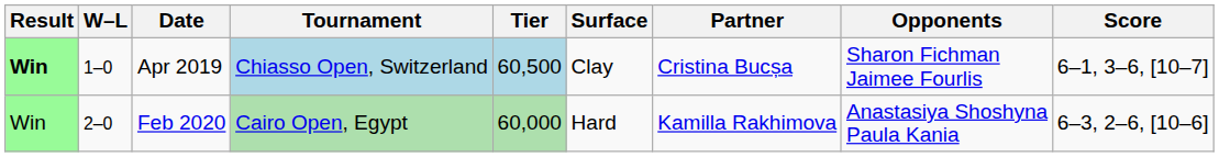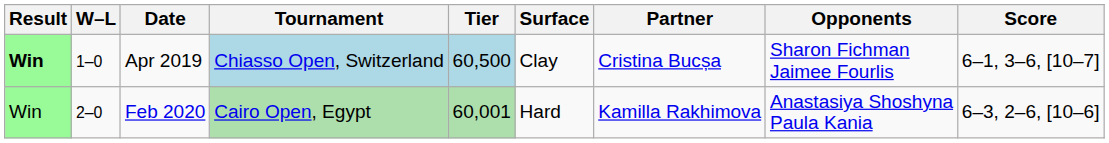 <table class="sortable wikitable">
 <tr>
 <th>Result</th>
 <th class=unsortable>W–L</th>
 <th>Date</th>
 <th>Tournament</th>
 <th>Tier</th>
 <th>Surface</th>
 <th>Partner</th>
 <th>Opponents</th>
 <th class=unsortable>Score</th>
 </tr>
 <tr>
 <td style=background:#98fb98><strong>Win</strong></td>
 <td><small>1–0</small></td>
 <td>Apr 2019</td>
 <td bgcolor=lightblue><a href='#'>Chiasso Open</a>, Switzerland</td>
 <td bgcolor=lightblue>60,500</td>
 <td>Clay</td>
 <td> <a href='#'>Cristina Bucșa</a></td>
 <td> <a href='#'>Sharon Fichman</a> <br>  <a href='#'>Jaimee Fourlis</a></td>
 <td>6–1, 3–6, [10–7]</td>
 </tr>
 <tr>
 <td style=background:#98fb98>Win</td>
 <td><small>2–0</small></td>
 <td><a href='#'>Feb 2020</a></td>
 <td style="background:#addfad;"><a href='#'>Cairo Open</a>, Egypt</td>
-<td style="background:#addfad;">60,000</td>
+<td style="background:#addfad;">60,001</td>
 <td>Hard</td>
 <td> <a href='#'>Kamilla Rakhimova</a></td>
 <td> <a href='#'>Anastasiya Shoshyna</a> <br>  <a href='#'>Paula Kania</a></td>
 <td>6–3, 2–6, [10–6]</td>
 </tr>
 </table>
